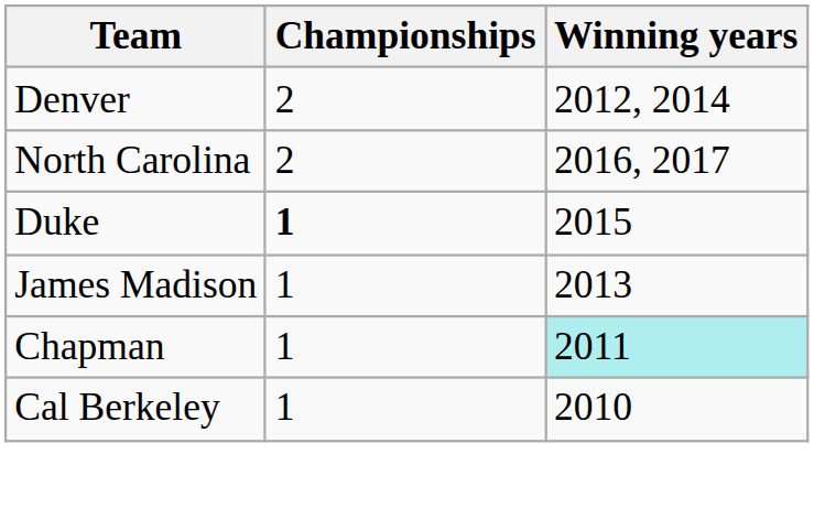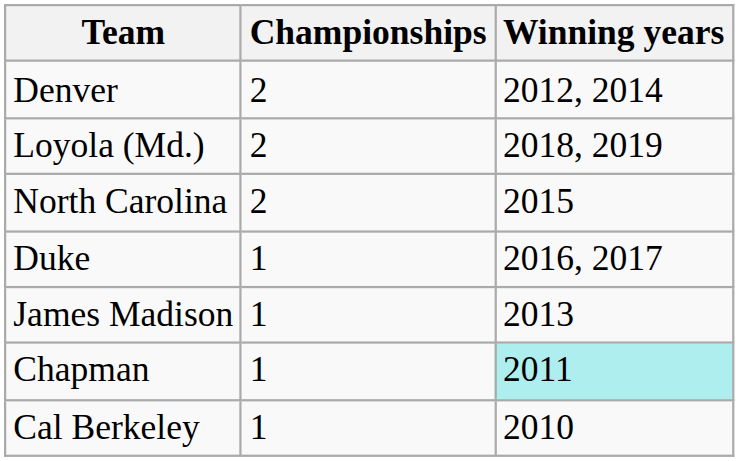 <table class="wikitable">
 <tr>
 <th>Team</th>
 <th>Championships</th>
 <th>Winning years</th>
 </tr>
 <tr>
 <td>Denver</td>
 <td>2</td>
 <td>2012, 2014</td>
 </tr>
 <tr>
+<td>Loyola (Md.)</td>
+<td>2</td>
+<td>2018, 2019</td>
+</tr>
+<tr>
 <td>North Carolina</td>
 <td>2</td>
-<td>2016, 2017</td>
+<td>2015</td>
 </tr>
 <tr>
 <td>Duke</td>
-<td><strong>1</strong></td>
-<td>2015</td>
+<td>1</td>
+<td>2016, 2017</td>
 </tr>
 <tr>
 <td>James Madison</td>
 <td>1</td>
 <td>2013</td>
 </tr>
 <tr>
 <td>Chapman</td>
 <td>1</td>
 <td style="background: paleturquoise;">2011</td>
 </tr>
 <tr>
 <td>Cal Berkeley</td>
 <td>1</td>
 <td>2010</td>
 </tr>
 </table>
